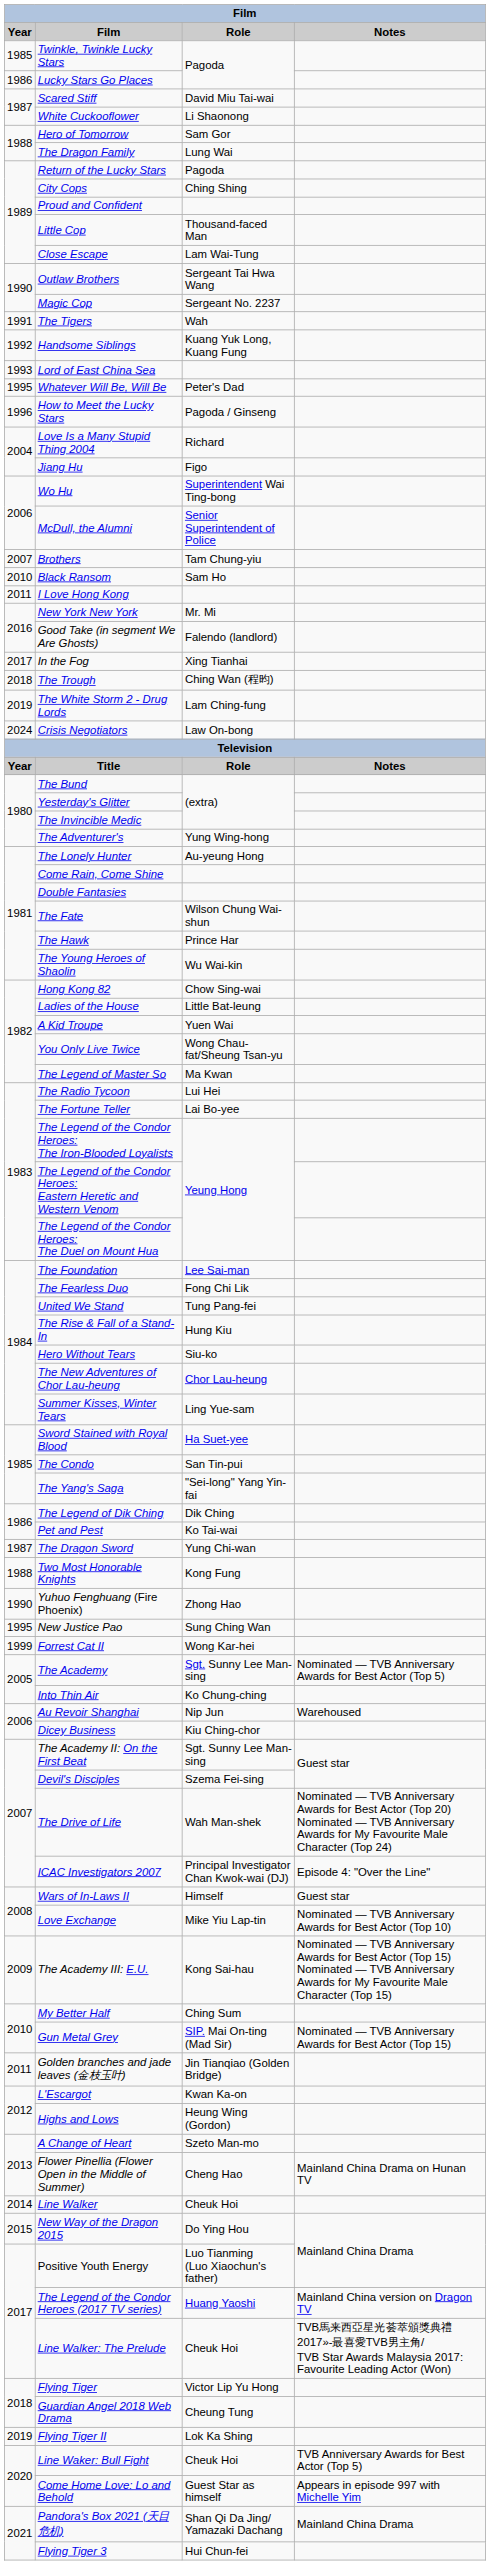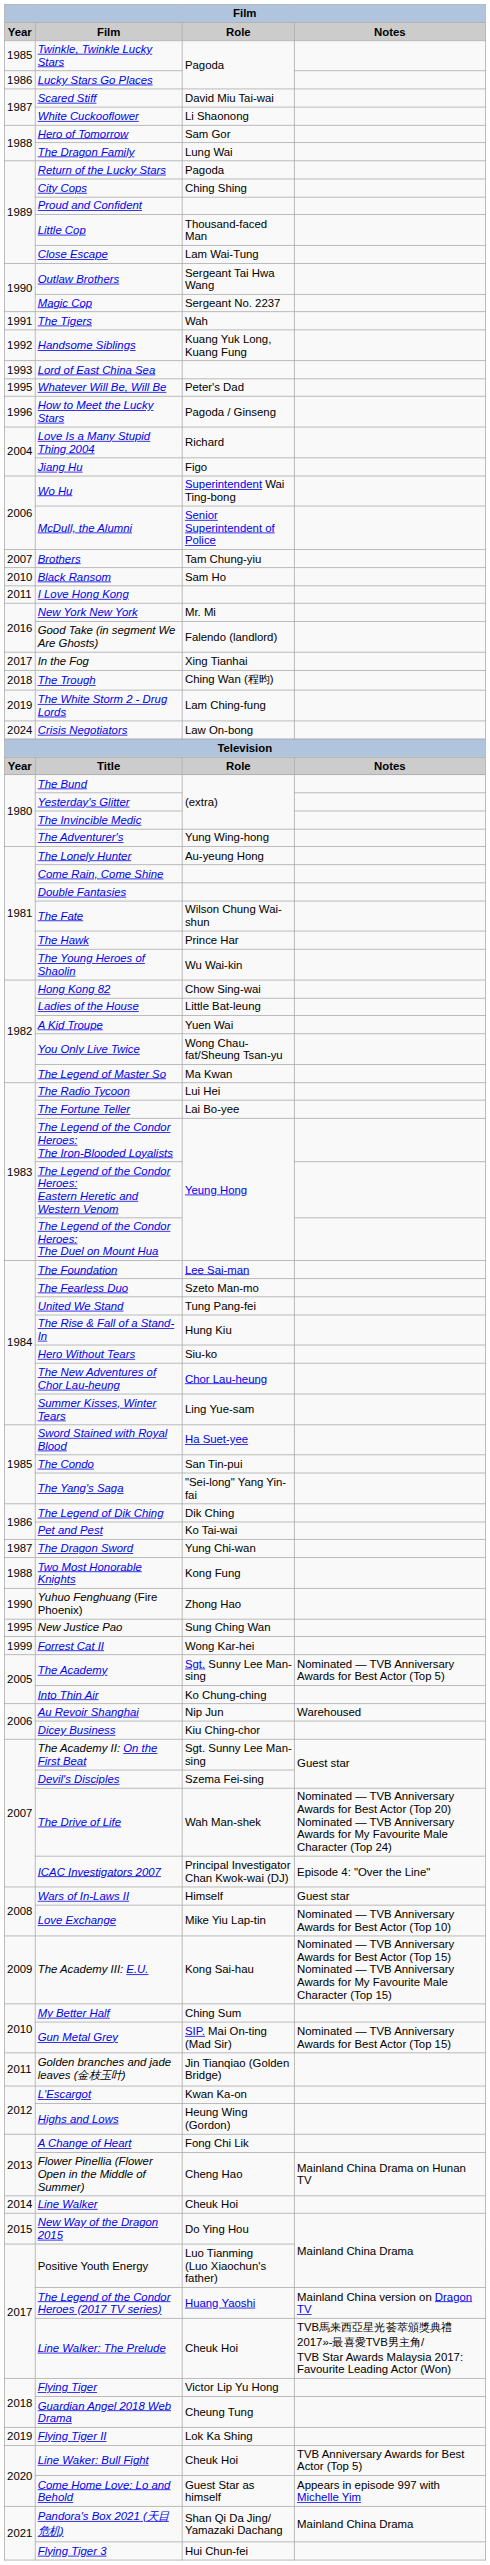 <table class="wikitable" style="font-size:90%;">
 <tr>
 <th colspan=4 style="background:#B0C4DE;">Film</th>
 </tr>
 <tr align="center">
 <th style="background: #CCCCCC;">Year</th>
 <th style="background: #CCCCCC;">Film</th>
 <th style="background: #CCCCCC;">Role</th>
 <th style="background: #CCCCCC;">Notes</th>
 </tr>
 <tr>
 <td>1985</td>
 <td><em><a href='#'>Twinkle, Twinkle Lucky Stars</a></em></td>
 <td rowspan="2">Pagoda</td>
 <td></td>
 </tr>
 <tr>
 <td>1986</td>
 <td><em><a href='#'>Lucky Stars Go Places</a></em></td>
 <td></td>
 </tr>
 <tr>
 <td rowspan="2">1987</td>
 <td><em><a href='#'>Scared Stiff</a></em></td>
 <td>David Miu Tai-wai</td>
 <td></td>
 </tr>
 <tr>
 <td><em><a href='#'>White Cuckooflower</a></em></td>
 <td>Li Shaonong</td>
 <td></td>
 </tr>
 <tr>
 <td rowspan="2">1988</td>
 <td><em><a href='#'>Hero of Tomorrow</a></em></td>
 <td>Sam Gor</td>
 <td></td>
 </tr>
 <tr>
 <td><em><a href='#'>The Dragon Family</a></em></td>
 <td>Lung Wai</td>
 <td></td>
 </tr>
 <tr>
 <td rowspan="5">1989</td>
 <td><em><a href='#'>Return of the Lucky Stars</a></em></td>
 <td>Pagoda</td>
 <td></td>
 </tr>
 <tr>
 <td><em><a href='#'>City Cops</a></em></td>
 <td>Ching Shing</td>
 <td></td>
 </tr>
 <tr>
 <td><em><a href='#'>Proud and Confident</a></em></td>
 <td></td>
 <td></td>
 </tr>
 <tr>
 <td><em><a href='#'>Little Cop</a></em></td>
 <td>Thousand-faced Man</td>
 <td></td>
 </tr>
 <tr>
 <td><em><a href='#'>Close Escape</a></em></td>
 <td>Lam Wai-Tung</td>
 <td></td>
 </tr>
 <tr>
 <td rowspan="2">1990</td>
 <td><em><a href='#'>Outlaw Brothers</a></em></td>
 <td>Sergeant Tai Hwa Wang</td>
 <td></td>
 </tr>
 <tr>
 <td><em><a href='#'>Magic Cop</a></em></td>
 <td>Sergeant No. 2237</td>
 <td></td>
 </tr>
 <tr>
 <td>1991</td>
 <td><em><a href='#'>The Tigers</a></em></td>
 <td>Wah</td>
 <td></td>
 </tr>
 <tr>
 <td>1992</td>
 <td><em><a href='#'>Handsome Siblings</a></em></td>
 <td>Kuang Yuk Long, Kuang Fung</td>
 <td></td>
 </tr>
 <tr>
 <td>1993</td>
 <td><em><a href='#'>Lord of East China Sea</a></em></td>
 <td></td>
 <td></td>
 </tr>
 <tr>
 <td>1995</td>
 <td><em><a href='#'>Whatever Will Be, Will Be</a></em></td>
 <td>Peter's Dad</td>
 <td></td>
 </tr>
 <tr>
 <td>1996</td>
 <td><em><a href='#'>How to Meet the Lucky Stars</a></em></td>
 <td>Pagoda / Ginseng</td>
 <td></td>
 </tr>
 <tr>
 <td rowspan="2">2004</td>
 <td><em><a href='#'>Love Is a Many Stupid Thing 2004</a></em></td>
 <td>Richard</td>
 <td></td>
 </tr>
 <tr>
 <td><em><a href='#'>Jiang Hu</a></em></td>
 <td>Figo</td>
 <td></td>
 </tr>
 <tr>
 <td rowspan="2">2006</td>
 <td><em><a href='#'>Wo Hu</a></em></td>
 <td><a href='#'>Superintendent</a> Wai Ting-bong</td>
 <td></td>
 </tr>
 <tr>
 <td><em><a href='#'>McDull, the Alumni</a></em></td>
 <td><a href='#'>Senior Superintendent of Police</a></td>
 <td></td>
 </tr>
 <tr>
 <td>2007</td>
 <td><em><a href='#'>Brothers</a></em></td>
 <td>Tam Chung-yiu</td>
 <td></td>
 </tr>
 <tr>
 <td>2010</td>
 <td><em><a href='#'>Black Ransom</a></em></td>
 <td>Sam Ho</td>
 <td></td>
 </tr>
 <tr>
 <td>2011</td>
 <td><em><a href='#'>I Love Hong Kong</a></em></td>
 <td></td>
 <td></td>
 </tr>
 <tr>
 <td rowspan="2">2016</td>
 <td><em><a href='#'>New York New York</a></em></td>
 <td>Mr. Mi</td>
 <td></td>
 </tr>
 <tr>
 <td><em>Good Take (in segment We Are Ghosts)</em></td>
 <td>Falendo (landlord)</td>
 <td></td>
 </tr>
 <tr>
 <td>2017</td>
 <td><em>In the Fog</em></td>
 <td>Xing Tianhai</td>
 <td></td>
 </tr>
 <tr>
 <td>2018</td>
 <td><em><a href='#'>The Trough</a></em></td>
 <td>Ching Wan (程昀)</td>
 <td></td>
 </tr>
 <tr>
 <td>2019</td>
 <td><em><a href='#'>The White Storm 2 - Drug Lords</a></em></td>
 <td>Lam Ching-fung</td>
 <td></td>
 </tr>
 <tr>
 <td>2024</td>
 <td><em><a href='#'>Crisis Negotiators</a></em></td>
 <td>Law On-bong</td>
 <td></td>
 </tr>
 <tr align="center">
 <th colspan=4 style="background:#B0C4DE;">Television</th>
 </tr>
 <tr align="center">
 <th style="background: #CCCCCC;">Year</th>
 <th style="background: #CCCCCC;">Title</th>
 <th style="background: #CCCCCC;">Role</th>
 <th style="background: #CCCCCC;">Notes</th>
 </tr>
 <tr>
 <td rowspan="4">1980</td>
 <td><em><a href='#'>The Bund</a></em></td>
 <td rowspan="3">(extra)</td>
 <td></td>
 </tr>
 <tr>
 <td><em><a href='#'>Yesterday's Glitter</a></em></td>
 <td></td>
 </tr>
 <tr>
 <td><em><a href='#'>The Invincible Medic</a></em></td>
 <td></td>
 </tr>
 <tr>
 <td><em><a href='#'>The Adventurer's</a></em></td>
 <td>Yung Wing-hong</td>
 <td></td>
 </tr>
 <tr>
 <td rowspan="6">1981</td>
 <td><em><a href='#'>The Lonely Hunter</a></em></td>
 <td>Au-yeung Hong</td>
 <td></td>
 </tr>
 <tr>
 <td><em><a href='#'>Come Rain, Come Shine</a></em></td>
 <td></td>
 <td></td>
 </tr>
 <tr>
 <td><em><a href='#'>Double Fantasies</a></em></td>
 <td></td>
 <td></td>
 </tr>
 <tr>
 <td><em><a href='#'>The Fate</a></em></td>
 <td>Wilson Chung Wai-shun</td>
 <td></td>
 </tr>
 <tr>
 <td><em><a href='#'>The Hawk</a></em></td>
 <td>Prince Har</td>
 <td></td>
 </tr>
 <tr>
 <td><em><a href='#'>The Young Heroes of Shaolin</a></em></td>
 <td>Wu Wai-kin</td>
 <td></td>
 </tr>
 <tr>
 <td rowspan="5">1982</td>
 <td><em><a href='#'>Hong Kong 82</a></em></td>
 <td>Chow Sing-wai</td>
 <td></td>
 </tr>
 <tr>
 <td><em><a href='#'>Ladies of the House</a></em></td>
 <td>Little Bat-leung</td>
 <td></td>
 </tr>
 <tr>
 <td><em><a href='#'>A Kid Troupe</a></em></td>
 <td>Yuen Wai</td>
 <td></td>
 </tr>
 <tr>
 <td><em><a href='#'>You Only Live Twice</a></em></td>
 <td>Wong Chau-fat/Sheung Tsan-yu</td>
 <td></td>
 </tr>
 <tr>
 <td><em><a href='#'>The Legend of Master So</a></em></td>
 <td>Ma Kwan</td>
 <td></td>
 </tr>
 <tr>
 <td rowspan="5">1983</td>
 <td><em><a href='#'>The Radio Tycoon</a></em></td>
 <td>Lui Hei</td>
 <td></td>
 </tr>
 <tr>
 <td><em><a href='#'>The Fortune Teller</a></em></td>
 <td>Lai Bo-yee</td>
 <td></td>
 </tr>
 <tr>
 <td><em><a href='#'>The Legend of the Condor Heroes:<br>The Iron-Blooded Loyalists</a></em></td>
 <td rowspan="3"><a href='#'>Yeung Hong</a></td>
 <td></td>
 </tr>
 <tr>
 <td><em><a href='#'>The Legend of the Condor Heroes:<br>Eastern Heretic and Western Venom</a></em></td>
 <td></td>
 </tr>
 <tr>
 <td><em><a href='#'>The Legend of the Condor Heroes:<br>The Duel on Mount Hua</a></em></td>
 <td></td>
 </tr>
 <tr>
 <td rowspan="7">1984</td>
 <td><em><a href='#'>The Foundation</a></em></td>
 <td><a href='#'>Lee Sai-man</a></td>
 <td></td>
 </tr>
 <tr>
 <td><em><a href='#'>The Fearless Duo</a></em></td>
-<td>Fong Chi Lik</td>
+<td>Szeto Man-mo</td>
 <td></td>
 </tr>
 <tr>
 <td><em><a href='#'>United We Stand</a></em></td>
 <td>Tung Pang-fei</td>
 <td></td>
 </tr>
 <tr>
 <td><em><a href='#'>The Rise & Fall of a Stand-In</a></em></td>
 <td>Hung Kiu</td>
 <td></td>
 </tr>
 <tr>
 <td><em><a href='#'>Hero Without Tears</a></em></td>
 <td>Siu-ko</td>
 <td></td>
 </tr>
 <tr>
 <td><em><a href='#'>The New Adventures of Chor Lau-heung</a></em></td>
 <td><a href='#'>Chor Lau-heung</a></td>
 <td></td>
 </tr>
 <tr>
 <td><em><a href='#'>Summer Kisses, Winter Tears</a></em></td>
 <td>Ling Yue-sam</td>
 <td></td>
 </tr>
 <tr>
 <td rowspan="3">1985</td>
 <td><em><a href='#'>Sword Stained with Royal Blood</a></em></td>
 <td><a href='#'>Ha Suet-yee</a></td>
 <td></td>
 </tr>
 <tr>
 <td><em><a href='#'>The Condo</a></em></td>
 <td>San Tin-pui</td>
 <td></td>
 </tr>
 <tr>
 <td><em><a href='#'>The Yang's Saga</a></em></td>
 <td>"Sei-long" Yang Yin-fai</td>
 <td></td>
 </tr>
 <tr>
 <td rowspan="2">1986</td>
 <td><em><a href='#'>The Legend of Dik Ching</a></em></td>
 <td>Dik Ching</td>
 <td></td>
 </tr>
 <tr>
 <td><em><a href='#'>Pet and Pest</a></em></td>
 <td>Ko Tai-wai</td>
 <td></td>
 </tr>
 <tr>
 <td>1987</td>
 <td><em><a href='#'>The Dragon Sword</a></em></td>
 <td>Yung Chi-wan</td>
 <td></td>
 </tr>
 <tr>
 <td>1988</td>
 <td><em><a href='#'>Two Most Honorable Knights</a></em></td>
 <td>Kong Fung</td>
 <td></td>
 </tr>
 <tr>
 <td>1990</td>
 <td><em>Yuhuo Fenghuang</em> (Fire Phoenix)</td>
 <td>Zhong Hao</td>
 <td></td>
 </tr>
 <tr>
 <td>1995</td>
 <td><em>New Justice Pao</em></td>
 <td>Sung Ching Wan</td>
 <td></td>
 </tr>
 <tr>
 <td>1999</td>
 <td><em><a href='#'>Forrest Cat II</a></em></td>
 <td>Wong Kar-hei</td>
 <td></td>
 </tr>
 <tr>
 <td rowspan="2">2005</td>
 <td><em><a href='#'>The Academy</a></em></td>
 <td><a href='#'>Sgt.</a> Sunny Lee Man-sing</td>
 <td>Nominated — TVB Anniversary Awards for Best Actor (Top 5)</td>
 </tr>
 <tr>
 <td><em><a href='#'>Into Thin Air</a></em></td>
 <td>Ko Chung-ching</td>
 <td></td>
 </tr>
 <tr>
 <td rowspan="2">2006</td>
 <td><em><a href='#'>Au Revoir Shanghai</a></em></td>
 <td>Nip Jun</td>
 <td>Warehoused</td>
 </tr>
 <tr>
 <td><em><a href='#'>Dicey Business</a></em></td>
 <td>Kiu Ching-chor</td>
 <td></td>
 </tr>
 <tr>
 <td rowspan="4">2007</td>
 <td><em>The Academy II: <a href='#'>On the First Beat</a></em></td>
 <td>Sgt. Sunny Lee Man-sing</td>
 <td rowspan="2">Guest star</td>
 </tr>
 <tr>
 <td><em><a href='#'>Devil's Disciples</a></em></td>
 <td>Szema Fei-sing</td>
 </tr>
 <tr>
 <td><em><a href='#'>The Drive of Life</a></em></td>
 <td>Wah Man-shek</td>
 <td>Nominated — TVB Anniversary Awards for Best Actor (Top 20)<br>Nominated — TVB Anniversary Awards for My Favourite Male Character (Top 24)</td>
 </tr>
 <tr>
 <td><em><a href='#'>ICAC Investigators 2007</a></em></td>
 <td>Principal Investigator<br>Chan Kwok-wai (DJ)</td>
 <td>Episode 4: "Over the Line"</td>
 </tr>
 <tr>
 <td rowspan="2">2008</td>
 <td><em><a href='#'>Wars of In-Laws II</a></em></td>
 <td>Himself</td>
 <td>Guest star</td>
 </tr>
 <tr>
 <td><em><a href='#'>Love Exchange</a></em></td>
 <td>Mike Yiu Lap-tin</td>
 <td>Nominated — TVB Anniversary Awards for Best Actor (Top 10)</td>
 </tr>
 <tr>
 <td>2009</td>
 <td><em>The Academy III: <a href='#'>E.U.</a></em></td>
 <td>Kong Sai-hau</td>
 <td>Nominated — TVB Anniversary Awards for Best Actor (Top 15)<br>Nominated — TVB Anniversary Awards for My Favourite Male Character (Top 15)</td>
 </tr>
 <tr>
 <td rowspan="2">2010</td>
 <td><em><a href='#'>My Better Half</a></em></td>
 <td>Ching Sum</td>
 <td></td>
 </tr>
 <tr>
 <td><em><a href='#'>Gun Metal Grey</a></em></td>
 <td><a href='#'>SIP.</a> Mai On-ting (Mad Sir)</td>
 <td>Nominated — TVB Anniversary Awards for Best Actor (Top 15)</td>
 </tr>
 <tr>
 <td>2011</td>
 <td><em>Golden branches and jade leaves (金枝玉叶)</em></td>
 <td>Jin Tianqiao (Golden Bridge)</td>
 <td></td>
 </tr>
 <tr>
 <td rowspan=2>2012</td>
 <td><em><a href='#'>L'Escargot</a></em></td>
 <td>Kwan Ka-on</td>
 <td></td>
 </tr>
 <tr>
 <td><em><a href='#'>Highs and Lows</a></em></td>
 <td>Heung Wing (Gordon)</td>
 <td></td>
 </tr>
 <tr>
 <td rowspan=2>2013</td>
 <td><em><a href='#'>A Change of Heart</a></em></td>
-<td>Szeto Man-mo</td>
+<td>Fong Chi Lik</td>
 <td></td>
 </tr>
 <tr>
 <td><em>Flower Pinellia (Flower Open in the Middle of Summer)</em></td>
 <td>Cheng Hao</td>
 <td>Mainland China Drama on Hunan TV</td>
 </tr>
 <tr>
 <td>2014</td>
 <td><em><a href='#'>Line Walker</a></em></td>
 <td>Cheuk Hoi</td>
 <td></td>
 </tr>
 <tr>
 <td>2015</td>
 <td><em><a href='#'>New Way of the Dragon 2015</a></em></td>
 <td>Do Ying Hou</td>
 <td rowspan="2">Mainland China Drama</td>
 </tr>
 <tr>
 <td rowspan="3">2017</td>
 <td>Positive Youth Energy</td>
 <td>Luo Tianming<br>(Luo Xiaochun's father)</td>
 </tr>
 <tr>
 <td><em><a href='#'>The Legend of the Condor Heroes (2017 TV series)</a></em></td>
 <td><a href='#'>Huang Yaoshi</a></td>
 <td>Mainland China version on <a href='#'>Dragon TV</a></td>
 </tr>
 <tr>
 <td><em><a href='#'>Line Walker: The Prelude</a></em></td>
 <td>Cheuk Hoi</td>
 <td>TVB馬来西亞星光荟萃頒獎典禮2017»-最喜愛TVB男主角/<br>TVB Star Awards Malaysia 2017: Favourite Leading Actor (Won)</td>
 </tr>
 <tr>
 <td rowspan=2>2018</td>
 <td><em><a href='#'>Flying Tiger</a></em></td>
 <td>Victor Lip Yu Hong</td>
 <td></td>
 </tr>
 <tr>
 <td><em><a href='#'>Guardian Angel 2018 Web Drama</a></em></td>
 <td>Cheung Tung</td>
 <td></td>
 </tr>
 <tr>
 <td>2019</td>
 <td><em><a href='#'>Flying Tiger II</a></em></td>
 <td>Lok Ka Shing</td>
 <td></td>
 </tr>
 <tr>
 <td rowspan=2>2020</td>
 <td><em><a href='#'>Line Waker: Bull Fight</a></em></td>
 <td>Cheuk Hoi</td>
 <td>TVB Anniversary Awards for Best Actor (Top 5)</td>
 </tr>
 <tr>
 <td><em><a href='#'>Come Home Love: Lo and Behold</a></em></td>
 <td>Guest Star as himself</td>
 <td>Appears in episode 997 with <a href='#'>Michelle Yim</a></td>
 </tr>
 <tr>
 <td rowspan="2">2021</td>
 <td><em><a href='#'>Pandora's Box 2021 (天目危机)</a></em></td>
 <td>Shan Qi Da Jing/<br>Yamazaki Dachang</td>
 <td>Mainland China Drama</td>
 </tr>
 <tr>
 <td><em><a href='#'>Flying Tiger 3</a></em></td>
 <td>Hui Chun-fei</td>
 <td></td>
 </tr>
 </table>
